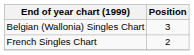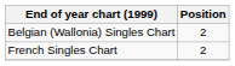 <table class="wikitable sortable">
 <tr>
 <th align="left">End of year chart (1999)</th>
 <th align="center">Position</th>
 </tr>
 <tr>
 <td align="left">Belgian (Wallonia) Singles Chart</td>
-<td align="center">3</td>
+<td align="center">2</td>
 </tr>
 <tr>
 <td align="left">French Singles Chart</td>
 <td align="center">2</td>
 </tr>
 <tr>
 </tr>
 </table>
